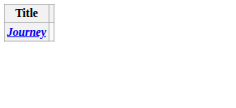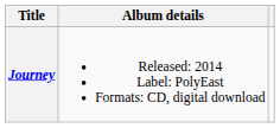 <table class="wikitable plainrowheaders" style="text-align:center;">
 <tr>
 <th scope="col">Title</th>
+<th scope="col">Album details</th>
 <th scope="col"></th>
 </tr>
 <tr>
 <th scope="row"><em><a href='#'>Journey</a></em></th>
+<td><br><ul><li>Released: 2014</li><li>Label: PolyEast</li><li>Formats: CD, digital download</li></ul></td>
 <td></td>
 </tr>
 </table>
